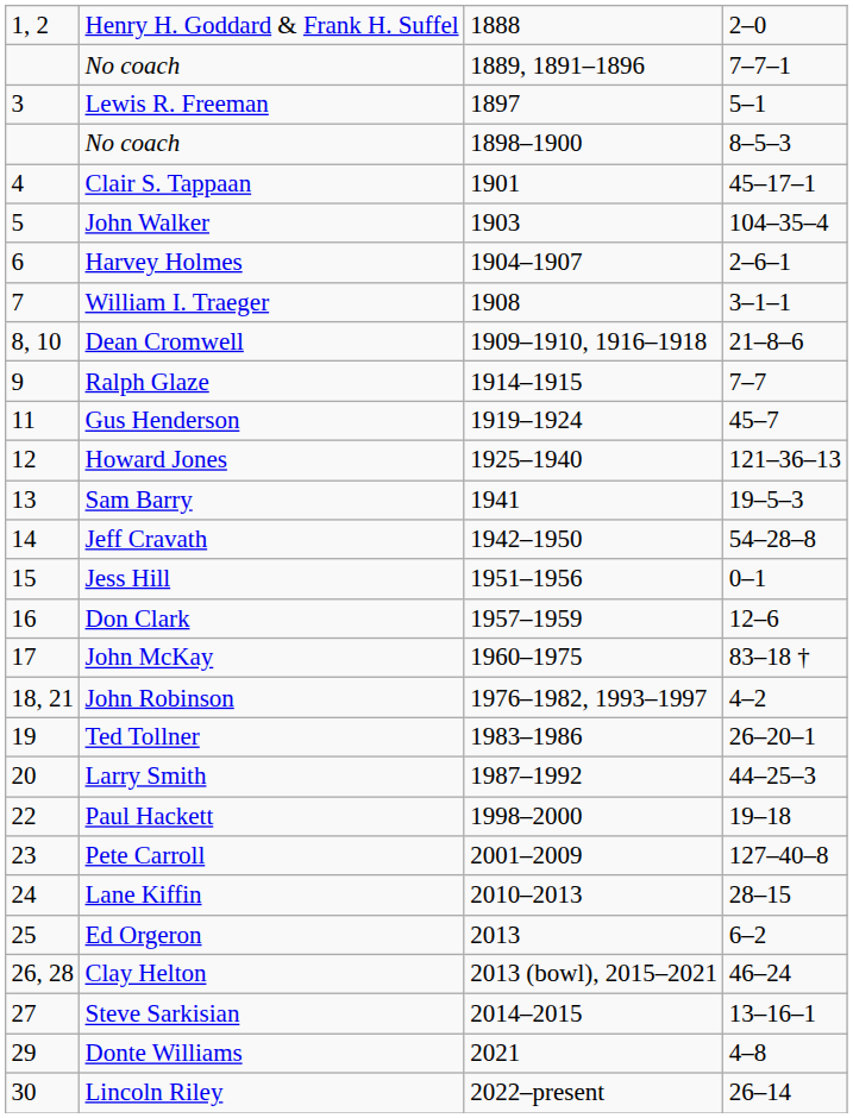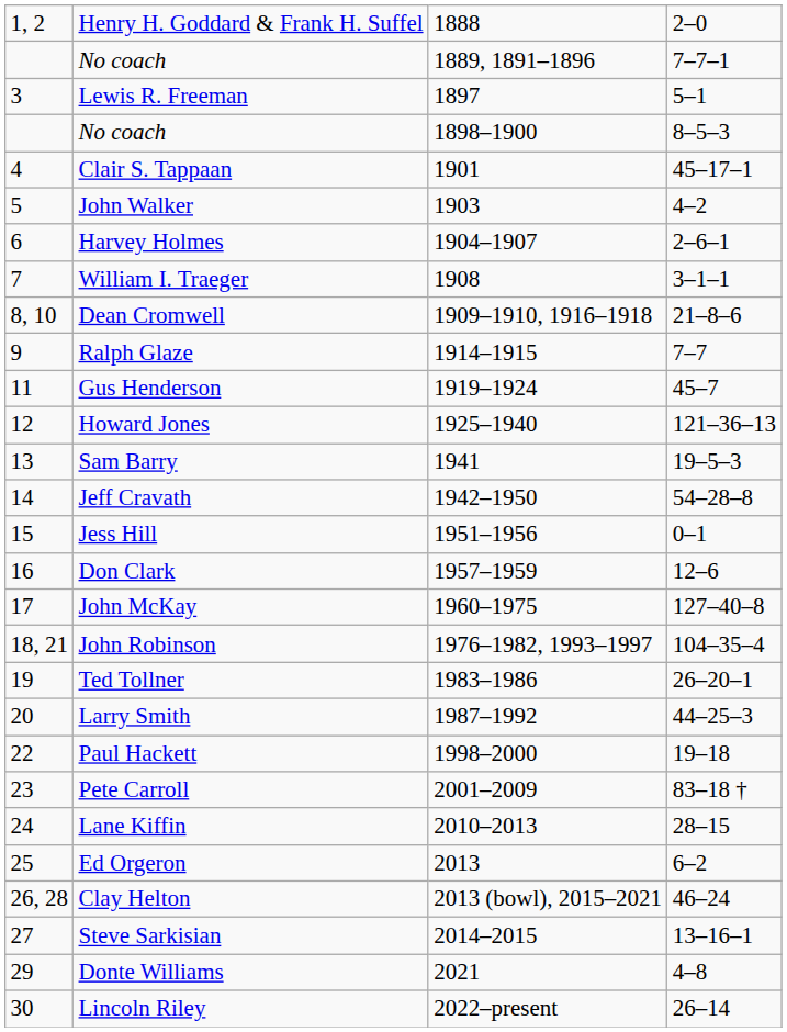 <table class="wikitable">
 <tr>
 <td>1, 2</td>
 <td><a href='#'>Henry H. Goddard</a> & <a href='#'>Frank H. Suffel</a></td>
 <td>1888</td>
 <td>2–0</td>
 </tr>
 <tr>
 <td></td>
 <td><em>No coach</em></td>
 <td>1889, 1891–1896</td>
 <td>7–7–1 </td>
 </tr>
 <tr>
 <td>3</td>
 <td><a href='#'>Lewis R. Freeman</a></td>
 <td>1897</td>
 <td>5–1</td>
 </tr>
 <tr>
 <td></td>
 <td><em>No coach</em></td>
 <td>1898–1900</td>
 <td>8–5–3</td>
 </tr>
 <tr>
 <td>4</td>
 <td><a href='#'>Clair S. Tappaan</a></td>
 <td>1901</td>
 <td>45–17–1</td>
 </tr>
 <tr>
 <td>5</td>
 <td><a href='#'>John Walker</a></td>
 <td>1903</td>
-<td>104–35–4</td>
+<td>4–2</td>
 </tr>
 <tr>
 <td>6</td>
 <td><a href='#'>Harvey Holmes</a></td>
 <td>1904–1907</td>
 <td>2–6–1</td>
 </tr>
 <tr>
 <td>7</td>
 <td><a href='#'>William I. Traeger</a></td>
 <td>1908</td>
 <td>3–1–1</td>
 </tr>
 <tr>
 <td>8, 10</td>
 <td><a href='#'>Dean Cromwell</a></td>
 <td>1909–1910, 1916–1918</td>
 <td>21–8–6  </td>
 </tr>
 <tr>
 <td>9</td>
 <td><a href='#'>Ralph Glaze</a></td>
 <td>1914–1915</td>
 <td>7–7</td>
 </tr>
 <tr>
 <td>11</td>
 <td><a href='#'>Gus Henderson</a></td>
 <td>1919–1924</td>
 <td>45–7</td>
 </tr>
 <tr>
 <td>12</td>
 <td><a href='#'>Howard Jones</a></td>
 <td>1925–1940</td>
 <td>121–36–13</td>
 </tr>
 <tr>
 <td>13</td>
 <td><a href='#'>Sam Barry</a></td>
 <td>1941</td>
 <td>19–5–3</td>
 </tr>
 <tr>
 <td>14</td>
 <td><a href='#'>Jeff Cravath</a></td>
 <td>1942–1950</td>
 <td>54–28–8</td>
 </tr>
 <tr>
 <td>15</td>
 <td><a href='#'>Jess Hill</a></td>
 <td>1951–1956</td>
 <td>0–1</td>
 </tr>
 <tr>
 <td>16</td>
 <td><a href='#'>Don Clark</a></td>
 <td>1957–1959</td>
 <td>12–6</td>
 </tr>
 <tr>
 <td>17</td>
 <td><a href='#'>John McKay</a></td>
 <td>1960–1975</td>
-<td>83–18 †</td>
+<td>127–40–8</td>
 </tr>
 <tr>
 <td>18, 21</td>
 <td><a href='#'>John Robinson</a></td>
 <td>1976–1982, 1993–1997</td>
-<td>4–2</td>
+<td>104–35–4</td>
 </tr>
 <tr>
 <td>19</td>
 <td><a href='#'>Ted Tollner</a></td>
 <td>1983–1986</td>
 <td>26–20–1</td>
 </tr>
 <tr>
 <td>20</td>
 <td><a href='#'>Larry Smith</a></td>
 <td>1987–1992</td>
 <td>44–25–3</td>
 </tr>
 <tr>
 <td>22</td>
 <td><a href='#'>Paul Hackett</a></td>
 <td>1998–2000</td>
 <td>19–18</td>
 </tr>
 <tr>
 <td>23</td>
 <td><a href='#'>Pete Carroll</a></td>
 <td>2001–2009</td>
-<td>127–40–8</td>
+<td>83–18 †</td>
 </tr>
 <tr>
 <td>24</td>
 <td><a href='#'>Lane Kiffin</a></td>
 <td>2010–2013</td>
 <td>28–15</td>
 </tr>
 <tr>
 <td>25</td>
 <td><a href='#'>Ed Orgeron</a></td>
 <td>2013</td>
 <td>6–2</td>
 </tr>
 <tr>
 <td>26, 28</td>
 <td><a href='#'>Clay Helton</a></td>
 <td>2013 (bowl), 2015–2021</td>
 <td>46–24</td>
 </tr>
 <tr>
 <td>27</td>
 <td><a href='#'>Steve Sarkisian</a></td>
 <td>2014–2015</td>
 <td>13–16–1</td>
 </tr>
 <tr>
 <td>29</td>
 <td><a href='#'>Donte Williams</a></td>
 <td>2021</td>
 <td>4–8 </td>
 </tr>
 <tr>
 <td>30</td>
 <td><a href='#'>Lincoln Riley</a></td>
 <td>2022–present</td>
 <td>26–14</td>
 </tr>
 </table>
